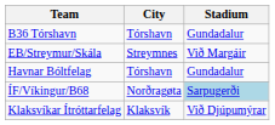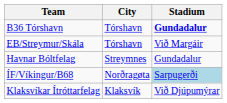 <table class="wikitable sortable">
 <tr>
 <th>Team</th>
 <th>City</th>
 <th>Stadium</th>
 </tr>
 <tr>
 <td><a href='#'>B36 Tórshavn</a></td>
 <td><a href='#'>Tórshavn</a></td>
-<td><a href='#'>Gundadalur</a></td>
+<td><strong><a href='#'>Gundadalur</a></strong></td>
 </tr>
 <tr>
 <td><a href='#'>EB/Streymur/Skála</a></td>
-<td><a href='#'>Streymnes</a></td>
+<td><a href='#'>Tórshavn</a></td>
 <td><a href='#'>Við Margáir</a></td>
 </tr>
 <tr>
 <td><a href='#'>Havnar Bóltfelag</a></td>
-<td><a href='#'>Tórshavn</a></td>
+<td><a href='#'>Streymnes</a></td>
 <td><a href='#'>Gundadalur</a></td>
 </tr>
 <tr>
 <td><a href='#'>ÍF/Víkingur/B68</a></td>
 <td><a href='#'>Norðragøta</a></td>
 <td style="background: lightblue;"><a href='#'>Sarpugerði</a></td>
 </tr>
 <tr>
 <td><a href='#'>Klaksvíkar Ítróttarfelag</a></td>
 <td><a href='#'>Klaksvík</a></td>
 <td><a href='#'>Við Djúpumýrar</a></td>
 </tr>
 </table>
